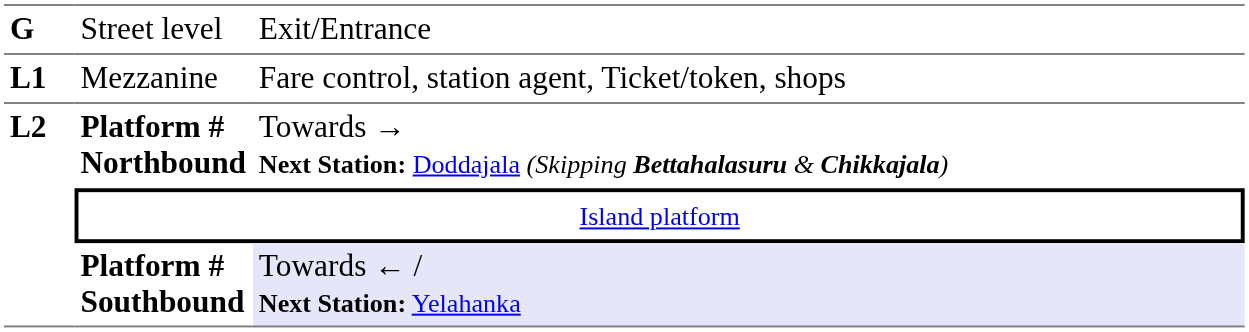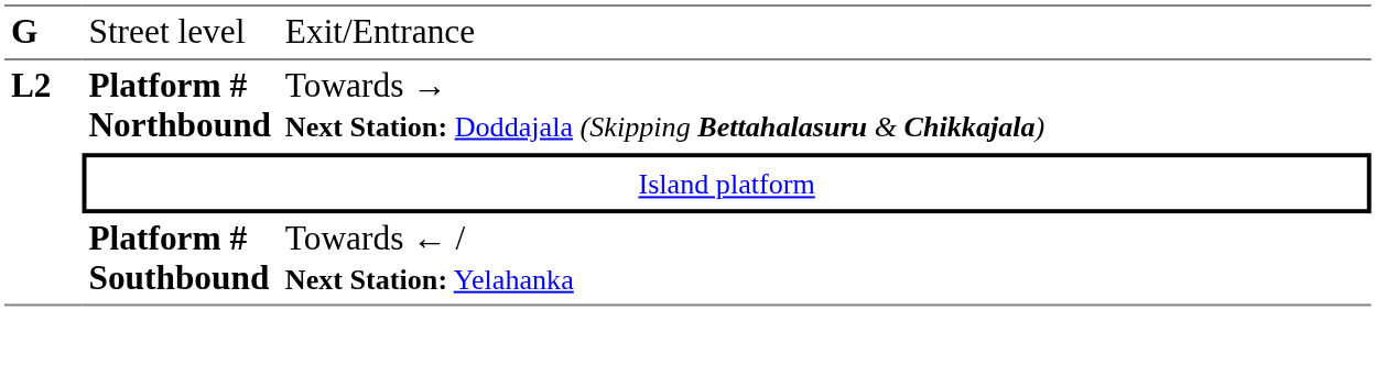 <table border="0" cellspacing="0" cellpadding="3">
 <tr>
 <td width="30" valign="top" style="border-top:solid 1px gray;border-bottom:solid 1px gray;"><strong>G</strong></td>
 <td width="85" valign="top" style="border-top:solid 1px gray;border-bottom:solid 1px gray;">Street level</td>
 <td width="500" valign="top" style="border-top:solid 1px gray;border-bottom:solid 1px gray;">Exit/Entrance</td>
-</tr>
-<tr>
-<td style="border-bottom:solid 1px gray;"><strong>L1</strong></td>
-<td style="border-bottom:solid 1px gray;">Mezzanine</td>
-<td style="border-bottom:solid 1px gray;">Fare control, station agent, Ticket/token, shops</td>
 </tr>
 <tr>
 <td rowspan="3" width="30" valign="top" style="border-bottom:solid 1px gray;"><strong>L2</strong></td>
 <td width="85" style="border-bottom:solid 1px white;"><span><strong>Platform #</strong><br><strong>Northbound</strong></span></td>
 <td width="500" style="border-bottom:solid 1px white;">Towards → <br><small><strong>Next Station:</strong> <a href='#'>Doddajala</a> <em>(Skipping <strong>Bettahalasuru</strong> & <strong>Chikkajala</strong>)</em></small></td>
 </tr>
 <tr>
 <td colspan="2" style="border-top:solid 2px black;border-right:solid 2px black;border-left:solid 2px black;border-bottom:solid 2px black;text-align:center;"><small><a href='#'>Island platform</a></small></td>
 </tr>
 <tr>
 <td width="85" style="border-bottom:solid 1px gray;"><span><strong>Platform #</strong><br><strong>Southbound</strong></span></td>
-<td width="500" style="background: lavender; border-bottom:solid 1px gray;">Towards ←  / <br><small><strong>Next Station:</strong> <a href='#'>Yelahanka</a></small></td>
+<td width="500" style="border-bottom:solid 1px gray;">Towards ←  / <br><small><strong>Next Station:</strong> <a href='#'>Yelahanka</a></small></td>
 </tr>
 </table>
